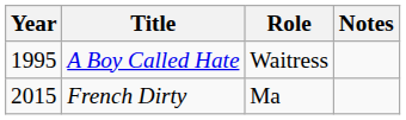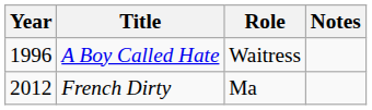 <table class="wikitable plainrowheaders sortable">
 <tr>
 <th scope="col">Year</th>
 <th scope="col">Title</th>
 <th scope="col">Role</th>
 <th scope="col" class="unsortable">Notes</th>
 </tr>
 <tr>
-<td>1995</td>
+<td>1996</td>
 <td><em><a href='#'>A Boy Called Hate</a></em></td>
 <td>Waitress</td>
 <td></td>
 </tr>
 <tr>
-<td>2015</td>
+<td>2012</td>
 <td><em>French Dirty</em></td>
 <td>Ma</td>
 <td></td>
 </tr>
 </table>
